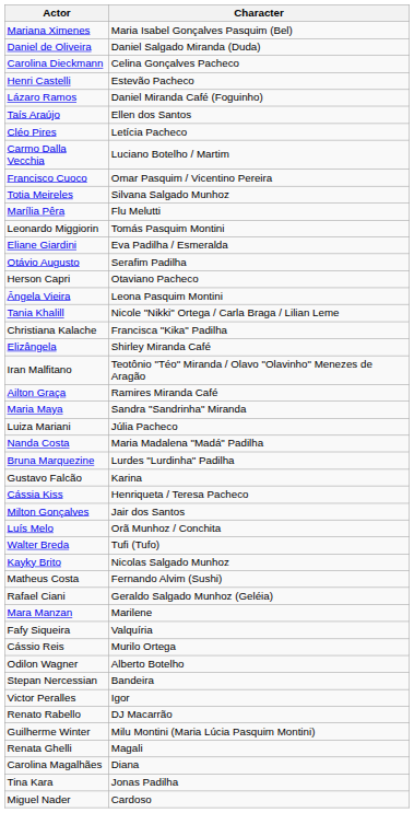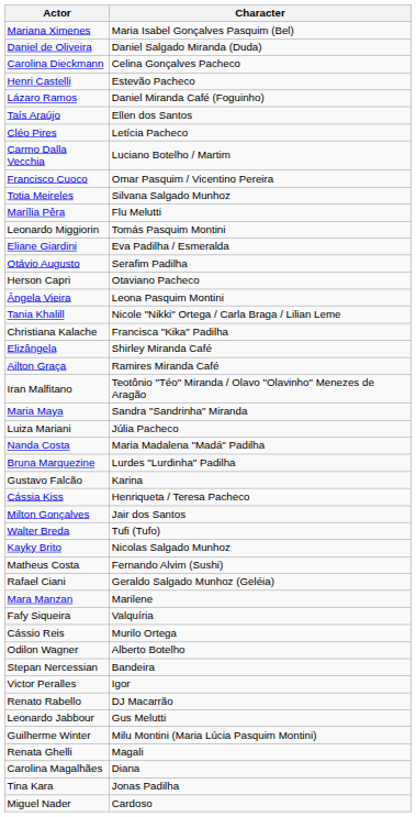 <table class="wikitable sortable">
 <tr>
 <th>Actor</th>
 <th>Character</th>
 </tr>
 <tr>
 <td><a href='#'>Mariana Ximenes</a></td>
 <td>Maria Isabel Gonçalves Pasquim (Bel)</td>
 </tr>
 <tr>
 <td><a href='#'>Daniel de Oliveira</a></td>
 <td>Daniel Salgado Miranda (Duda)</td>
 </tr>
 <tr>
 <td><a href='#'>Carolina Dieckmann</a></td>
 <td>Celina Gonçalves Pacheco</td>
 </tr>
 <tr>
 <td><a href='#'>Henri Castelli</a></td>
 <td>Estevão Pacheco</td>
 </tr>
 <tr>
 <td><a href='#'>Lázaro Ramos</a></td>
 <td>Daniel Miranda Café (Foguinho)</td>
 </tr>
 <tr>
 <td><a href='#'>Taís Araújo</a></td>
 <td>Ellen dos Santos</td>
 </tr>
 <tr>
 <td><a href='#'>Cléo Pires</a></td>
 <td>Letícia Pacheco</td>
 </tr>
 <tr>
 <td><a href='#'>Carmo Dalla Vecchia</a></td>
 <td>Luciano Botelho / Martim</td>
 </tr>
 <tr>
 <td><a href='#'>Francisco Cuoco</a></td>
 <td>Omar Pasquim / Vicentino Pereira</td>
 </tr>
 <tr>
 <td><a href='#'>Totia Meireles</a></td>
 <td>Silvana Salgado Munhoz</td>
 </tr>
 <tr>
 <td><a href='#'>Marília Pêra</a></td>
 <td>Flu Melutti</td>
 </tr>
 <tr>
 <td>Leonardo Miggiorin</td>
 <td>Tomás Pasquim Montini</td>
 </tr>
 <tr>
 <td><a href='#'>Eliane Giardini</a></td>
 <td>Eva Padilha / Esmeralda</td>
 </tr>
 <tr>
 <td><a href='#'>Otávio Augusto</a></td>
 <td>Serafim Padilha</td>
 </tr>
 <tr>
 <td>Herson Capri</td>
 <td>Otaviano Pacheco</td>
 </tr>
 <tr>
 <td><a href='#'>Ângela Vieira</a></td>
 <td>Leona Pasquim Montini</td>
 </tr>
 <tr>
 <td><a href='#'>Tania Khalill</a></td>
 <td>Nicole "Nikki" Ortega / Carla Braga / Lilian Leme</td>
 </tr>
 <tr>
 <td>Christiana Kalache</td>
 <td>Francisca "Kika" Padilha</td>
 </tr>
 <tr>
 <td><a href='#'>Elizângela</a></td>
 <td>Shirley Miranda Café</td>
 </tr>
 <tr>
+<td><a href='#'>Ailton Graça</a></td>
+<td>Ramires Miranda Café</td>
+</tr>
+<tr>
 <td>Iran Malfitano</td>
 <td>Teotônio "Téo" Miranda / Olavo "Olavinho" Menezes de Aragão</td>
-</tr>
-<tr>
-<td><a href='#'>Ailton Graça</a></td>
-<td>Ramires Miranda Café</td>
 </tr>
 <tr>
 <td><a href='#'>Maria Maya</a></td>
 <td>Sandra "Sandrinha" Miranda</td>
 </tr>
 <tr>
 <td>Luiza Mariani</td>
 <td>Júlia Pacheco</td>
 </tr>
 <tr>
 <td><a href='#'>Nanda Costa</a></td>
 <td>Maria Madalena "Madá" Padilha</td>
 </tr>
 <tr>
 <td><a href='#'>Bruna Marquezine</a></td>
 <td>Lurdes "Lurdinha" Padilha</td>
 </tr>
 <tr>
 <td>Gustavo Falcão</td>
 <td>Karina</td>
 </tr>
 <tr>
 <td><a href='#'>Cássia Kiss</a></td>
 <td>Henriqueta / Teresa Pacheco</td>
 </tr>
 <tr>
 <td><a href='#'>Milton Gonçalves</a></td>
 <td>Jair dos Santos</td>
-</tr>
-<tr>
-<td><a href='#'>Luís Melo</a></td>
-<td>Orã Munhoz / Conchita</td>
 </tr>
 <tr>
 <td><a href='#'>Walter Breda</a></td>
 <td>Tufi (Tufo)</td>
 </tr>
 <tr>
 <td><a href='#'>Kayky Brito</a></td>
 <td>Nicolas Salgado Munhoz</td>
 </tr>
 <tr>
 <td>Matheus Costa</td>
 <td>Fernando Alvim (Sushi)</td>
 </tr>
 <tr>
 <td>Rafael Ciani</td>
 <td>Geraldo Salgado Munhoz (Geléia)</td>
 </tr>
 <tr>
 <td><a href='#'>Mara Manzan</a></td>
 <td>Marilene</td>
 </tr>
 <tr>
 <td>Fafy Siqueira</td>
 <td>Valquíria</td>
 </tr>
 <tr>
 <td>Cássio Reis</td>
 <td>Murilo Ortega</td>
 </tr>
 <tr>
 <td>Odilon Wagner</td>
 <td>Alberto Botelho</td>
 </tr>
 <tr>
 <td>Stepan Nercessian</td>
 <td>Bandeira</td>
 </tr>
 <tr>
 <td>Victor Peralles</td>
 <td>Igor</td>
 </tr>
 <tr>
 <td>Renato Rabello</td>
 <td>DJ Macarrão</td>
 </tr>
 <tr>
+<td>Leonardo Jabbour</td>
+<td>Gus Melutti</td>
+</tr>
+<tr>
 <td>Guilherme Winter</td>
 <td>Milu Montini (Maria Lúcia Pasquim Montini)</td>
 </tr>
 <tr>
 <td>Renata Ghelli</td>
 <td>Magali</td>
 </tr>
 <tr>
 <td>Carolina Magalhães</td>
 <td>Diana</td>
 </tr>
 <tr>
 <td>Tina Kara</td>
 <td>Jonas Padilha</td>
 </tr>
 <tr>
 <td>Miguel Nader</td>
 <td>Cardoso</td>
 </tr>
 </table>
